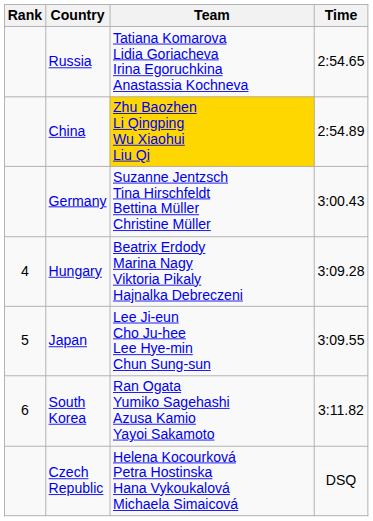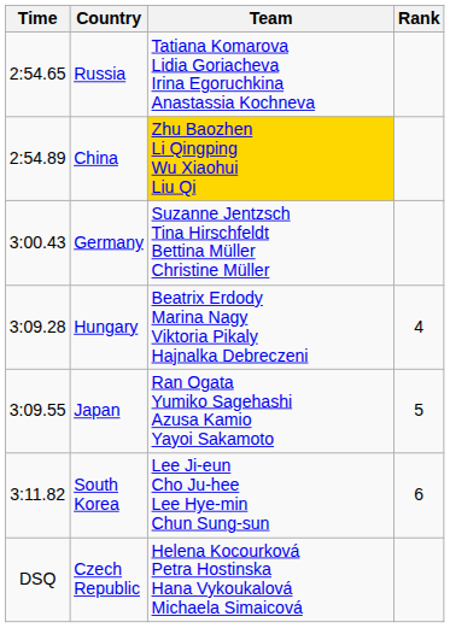 <table class="wikitable sortable" style="text-align:center">
 <tr>
-<th width=25>Rank</th>
+<th width=40>Time</th>
 <th width=50>Country</th>
 <th width=225>Team</th>
-<th width=40>Time</th>
+<th width=25>Rank</th>
 </tr>
 <tr>
-<td></td>
+<td>2:54.65</td>
 <td align=left> <a href='#'>Russia</a></td>
 <td align=left><a href='#'>Tatiana Komarova</a><br><a href='#'>Lidia Goriacheva</a><br><a href='#'>Irina Egoruchkina</a><br><a href='#'>Anastassia Kochneva</a></td>
-<td>2:54.65</td>
+<td></td>
 </tr>
 <tr>
-<td></td>
+<td>2:54.89</td>
 <td align=left> <a href='#'>China</a></td>
 <td align=left style="background: gold;"><a href='#'>Zhu Baozhen</a><br><a href='#'>Li Qingping</a><br><a href='#'>Wu Xiaohui</a><br><a href='#'>Liu Qi</a></td>
-<td>2:54.89</td>
+<td></td>
 </tr>
 <tr>
-<td></td>
+<td>3:00.43</td>
 <td align=left> <a href='#'>Germany</a></td>
 <td align=left><a href='#'>Suzanne Jentzsch</a><br><a href='#'>Tina Hirschfeldt</a><br><a href='#'>Bettina Müller</a><br><a href='#'>Christine Müller</a></td>
-<td>3:00.43</td>
+<td></td>
 </tr>
 <tr>
-<td>4</td>
+<td>3:09.28</td>
 <td align=left> <a href='#'>Hungary</a></td>
 <td align=left><a href='#'>Beatrix Erdody</a><br><a href='#'>Marina Nagy</a><br><a href='#'>Viktoria Pikaly</a><br><a href='#'>Hajnalka Debreczeni</a></td>
-<td>3:09.28</td>
+<td>4</td>
 </tr>
 <tr>
+<td>3:09.55</td>
+<td align=left> <a href='#'>Japan</a></td>
+<td align=left><a href='#'>Ran Ogata</a><br><a href='#'>Yumiko Sagehashi</a><br><a href='#'>Azusa Kamio</a><br><a href='#'>Yayoi Sakamoto</a></td>
 <td>5</td>
-<td align=left> <a href='#'>Japan</a></td>
-<td align=left><a href='#'>Lee Ji-eun</a><br><a href='#'>Cho Ju-hee</a><br><a href='#'>Lee Hye-min</a><br><a href='#'>Chun Sung-sun</a></td>
-<td>3:09.55</td>
 </tr>
 <tr>
+<td>3:11.82</td>
+<td align=left> <a href='#'>South Korea</a></td>
+<td align=left><a href='#'>Lee Ji-eun</a><br><a href='#'>Cho Ju-hee</a><br><a href='#'>Lee Hye-min</a><br><a href='#'>Chun Sung-sun</a></td>
 <td>6</td>
-<td align=left> <a href='#'>South Korea</a></td>
-<td align=left><a href='#'>Ran Ogata</a><br><a href='#'>Yumiko Sagehashi</a><br><a href='#'>Azusa Kamio</a><br><a href='#'>Yayoi Sakamoto</a></td>
-<td>3:11.82</td>
 </tr>
 <tr>
-<td></td>
+<td>DSQ</td>
 <td align=left> <a href='#'>Czech Republic</a></td>
 <td align=left><a href='#'>Helena Kocourková</a><br><a href='#'>Petra Hostinska</a><br><a href='#'>Hana Vykoukalová</a><br><a href='#'>Michaela Simaicová</a></td>
-<td>DSQ</td>
+<td></td>
 </tr>
 </table>
